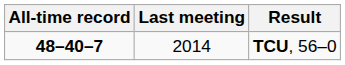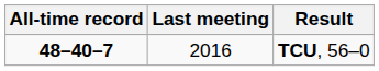 <table class="wikitable">
 <tr style="text-align:center;">
 <th>All-time record</th>
 <th>Last meeting</th>
 <th>Result</th>
 </tr>
 <tr style="text-align:center;">
 <td><strong>48–40–7</strong></td>
-<td>2014</td>
+<td>2016</td>
 <td><strong>TCU</strong>, 56–0</td>
 </tr>
 </table>
